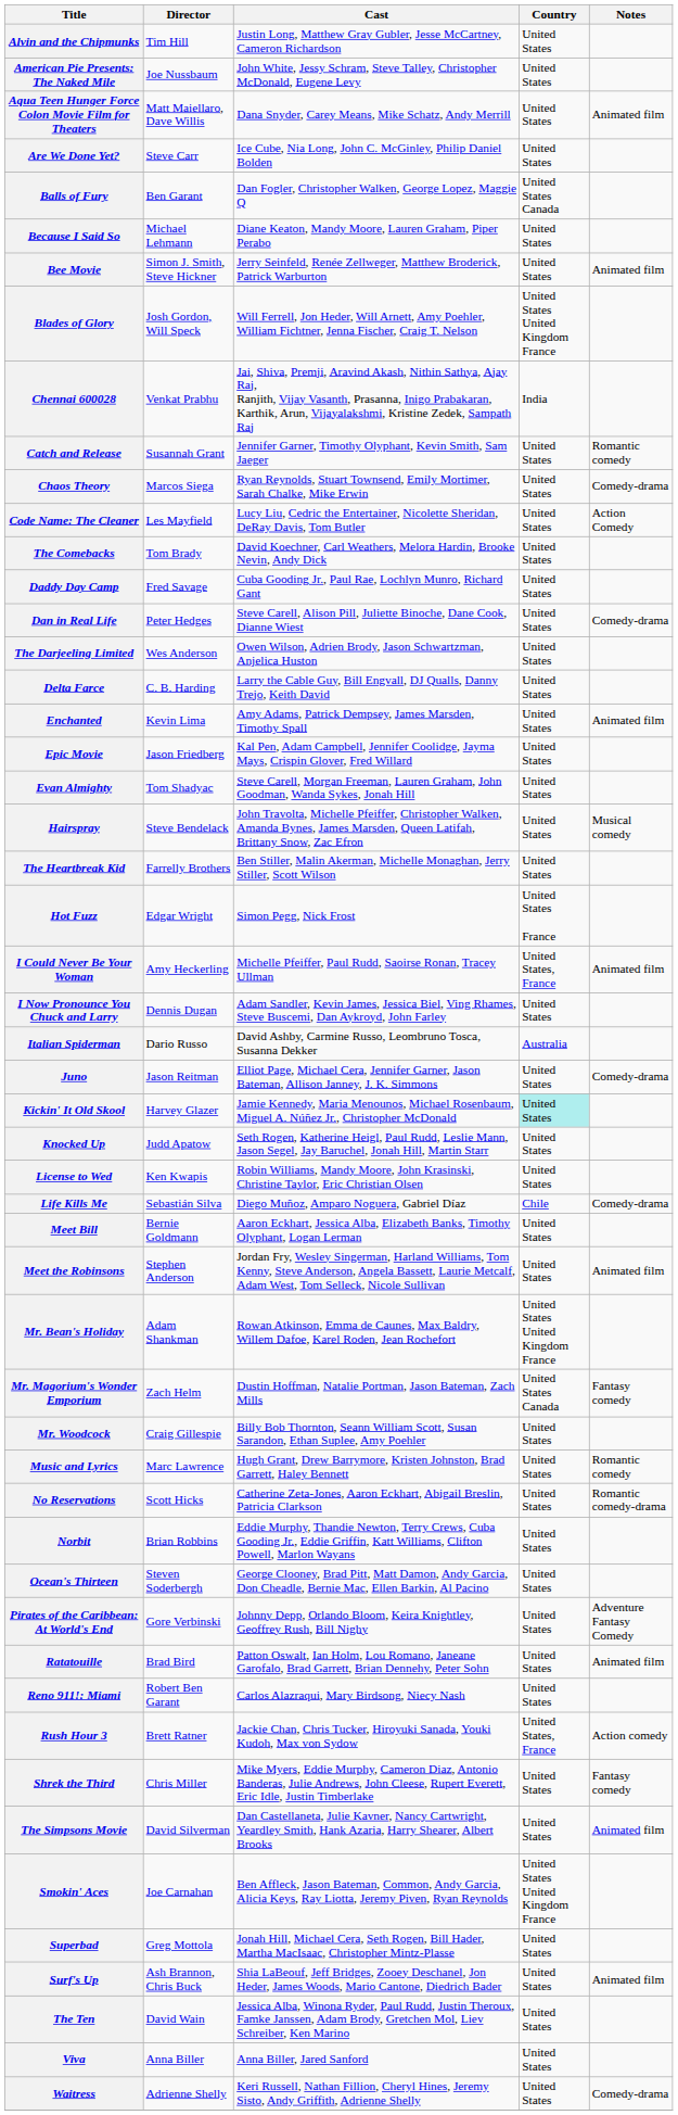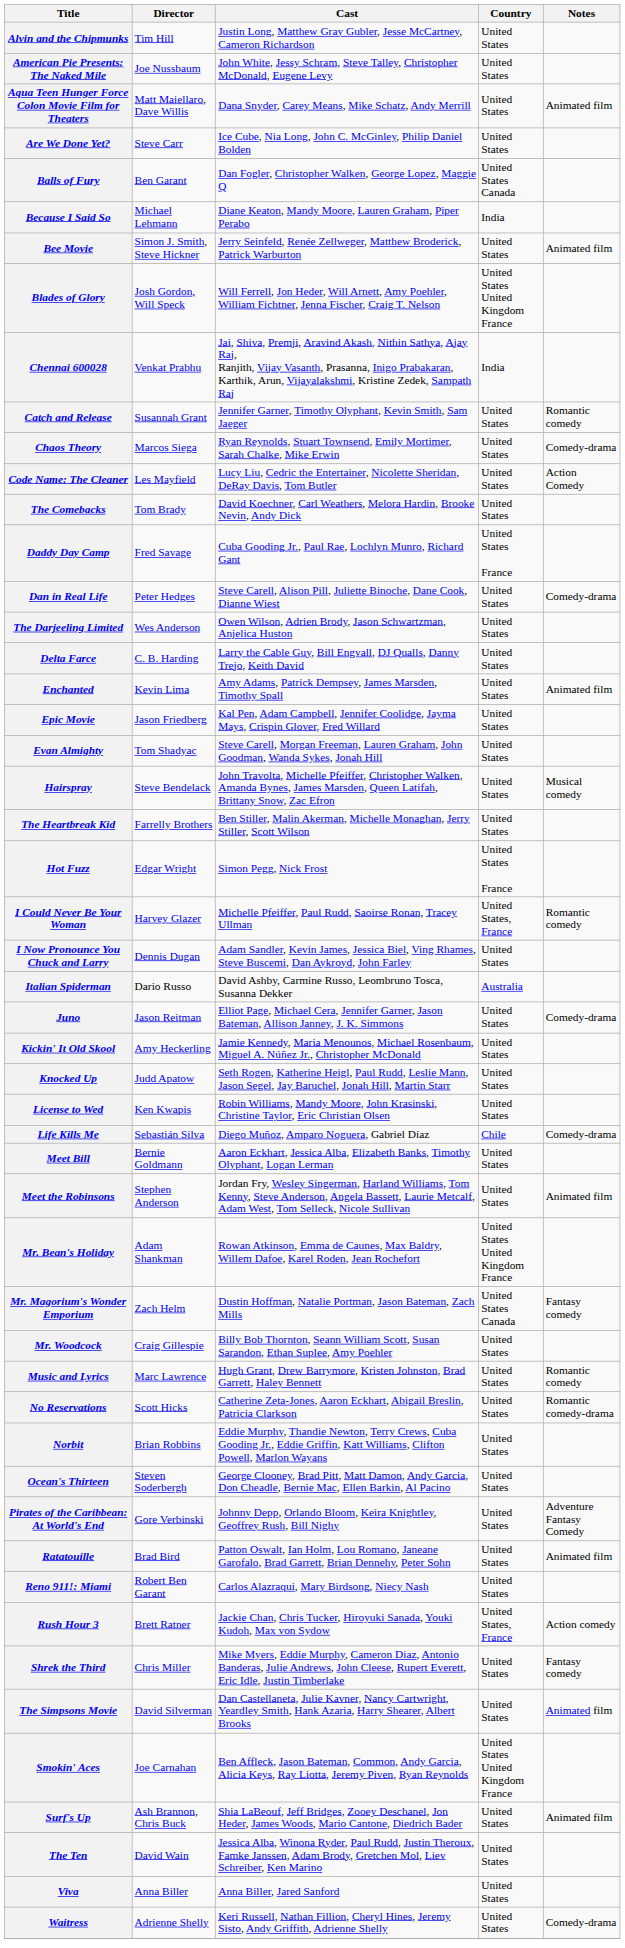 <table class="wikitable sortable">
 <tr>
 <th scope="col">Title</th>
 <th scope="col">Director</th>
 <th scope="col" class="unsortable">Cast</th>
 <th scope="col">Country</th>
 <th scope="col" class="unsortable">Notes</th>
 </tr>
 <tr>
 <th><em><a href='#'>Alvin and the Chipmunks</a></em></th>
 <td><a href='#'>Tim Hill</a></td>
 <td><a href='#'>Justin Long</a>, <a href='#'>Matthew Gray Gubler</a>, <a href='#'>Jesse McCartney</a>, <a href='#'>Cameron Richardson</a></td>
 <td>United States</td>
 <td></td>
 </tr>
 <tr>
 <th><em><a href='#'>American Pie Presents: The Naked Mile</a></em></th>
 <td><a href='#'>Joe Nussbaum</a></td>
 <td><a href='#'>John White</a>, <a href='#'>Jessy Schram</a>, <a href='#'>Steve Talley</a>, <a href='#'>Christopher McDonald</a>, <a href='#'>Eugene Levy</a></td>
 <td>United States</td>
 <td></td>
 </tr>
 <tr>
 <th><em><a href='#'>Aqua Teen Hunger Force Colon Movie Film for Theaters</a></em></th>
 <td><a href='#'>Matt Maiellaro</a>, <a href='#'>Dave Willis</a></td>
 <td><a href='#'>Dana Snyder</a>, <a href='#'>Carey Means</a>, <a href='#'>Mike Schatz</a>, <a href='#'>Andy Merrill</a></td>
 <td>United States</td>
 <td>Animated film </td>
 </tr>
 <tr>
 <th><em><a href='#'>Are We Done Yet?</a></em></th>
 <td><a href='#'>Steve Carr</a></td>
 <td><a href='#'>Ice Cube</a>, <a href='#'>Nia Long</a>, <a href='#'>John C. McGinley</a>, <a href='#'>Philip Daniel Bolden</a></td>
 <td>United States</td>
 <td></td>
 </tr>
 <tr>
 <th><em><a href='#'>Balls of Fury</a></em></th>
 <td><a href='#'>Ben Garant</a></td>
 <td><a href='#'>Dan Fogler</a>, <a href='#'>Christopher Walken</a>, <a href='#'>George Lopez</a>, <a href='#'>Maggie Q</a></td>
 <td>United States<br>Canada</td>
 <td></td>
 </tr>
 <tr>
 <th><em><a href='#'>Because I Said So</a></em></th>
 <td><a href='#'>Michael Lehmann</a></td>
 <td><a href='#'>Diane Keaton</a>, <a href='#'>Mandy Moore</a>, <a href='#'>Lauren Graham</a>, <a href='#'>Piper Perabo</a></td>
-<td>United States</td>
+<td>India</td>
 <td></td>
 </tr>
 <tr>
 <th><em><a href='#'>Bee Movie</a></em></th>
 <td><a href='#'>Simon J. Smith</a>, <a href='#'>Steve Hickner</a></td>
 <td><a href='#'>Jerry Seinfeld</a>, <a href='#'>Renée Zellweger</a>, <a href='#'>Matthew Broderick</a>, <a href='#'>Patrick Warburton</a></td>
 <td>United States</td>
 <td>Animated film </td>
 </tr>
 <tr>
 <th><em><a href='#'>Blades of Glory</a></em></th>
 <td><a href='#'>Josh Gordon, Will Speck</a></td>
 <td><a href='#'>Will Ferrell</a>, <a href='#'>Jon Heder</a>, <a href='#'>Will Arnett</a>, <a href='#'>Amy Poehler</a>, <a href='#'>William Fichtner</a>, <a href='#'>Jenna Fischer</a>, <a href='#'>Craig T. Nelson</a></td>
 <td>United States<br>United Kingdom<br>France</td>
 <td></td>
 </tr>
 <tr>
 <th><em><a href='#'>Chennai 600028</a></em></th>
 <td><a href='#'>Venkat Prabhu</a></td>
 <td><a href='#'>Jai</a>, <a href='#'>Shiva</a>, <a href='#'>Premji</a>, <a href='#'>Aravind Akash</a>, <a href='#'>Nithin Sathya</a>, <a href='#'>Ajay Raj</a>,<br>Ranjith, <a href='#'>Vijay Vasanth</a>, Prasanna, <a href='#'>Inigo Prabakaran</a>, Karthik, Arun, <a href='#'>Vijayalakshmi</a>, Kristine Zedek, <a href='#'>Sampath Raj</a></td>
 <td>India</td>
 <td></td>
 </tr>
 <tr>
 <th><em><a href='#'>Catch and Release</a></em></th>
 <td><a href='#'>Susannah Grant</a></td>
 <td><a href='#'>Jennifer Garner</a>, <a href='#'>Timothy Olyphant</a>, <a href='#'>Kevin Smith</a>, <a href='#'>Sam Jaeger</a></td>
 <td>United States</td>
 <td>Romantic comedy </td>
 </tr>
 <tr>
 <th><em><a href='#'>Chaos Theory</a></em></th>
 <td><a href='#'>Marcos Siega</a></td>
 <td><a href='#'>Ryan Reynolds</a>, <a href='#'>Stuart Townsend</a>, <a href='#'>Emily Mortimer</a>, <a href='#'>Sarah Chalke</a>, <a href='#'>Mike Erwin</a></td>
 <td>United States</td>
 <td>Comedy-drama </td>
 </tr>
 <tr>
 <th><em><a href='#'>Code Name: The Cleaner</a></em></th>
 <td><a href='#'>Les Mayfield</a></td>
 <td><a href='#'>Lucy Liu</a>, <a href='#'>Cedric the Entertainer</a>, <a href='#'>Nicolette Sheridan</a>, <a href='#'>DeRay Davis</a>, <a href='#'>Tom Butler</a></td>
 <td>United States</td>
 <td>Action Comedy </td>
 </tr>
 <tr>
 <th><em><a href='#'>The Comebacks</a></em></th>
 <td><a href='#'>Tom Brady</a></td>
 <td><a href='#'>David Koechner</a>, <a href='#'>Carl Weathers</a>, <a href='#'>Melora Hardin</a>, <a href='#'>Brooke Nevin</a>, <a href='#'>Andy Dick</a></td>
 <td>United States</td>
 <td></td>
 </tr>
 <tr>
 <th><em><a href='#'>Daddy Day Camp</a></em></th>
 <td><a href='#'>Fred Savage</a></td>
 <td><a href='#'>Cuba Gooding Jr.</a>, <a href='#'>Paul Rae</a>, <a href='#'>Lochlyn Munro</a>, <a href='#'>Richard Gant</a></td>
-<td>United States</td>
+<td>United States<br><br>France</td>
 <td></td>
 </tr>
 <tr>
 <th><em><a href='#'>Dan in Real Life</a></em></th>
 <td><a href='#'>Peter Hedges</a></td>
 <td><a href='#'>Steve Carell</a>, <a href='#'>Alison Pill</a>, <a href='#'>Juliette Binoche</a>, <a href='#'>Dane Cook</a>, <a href='#'>Dianne Wiest</a></td>
 <td>United States</td>
 <td>Comedy-drama </td>
 </tr>
 <tr>
 <th><em><a href='#'>The Darjeeling Limited</a></em></th>
 <td><a href='#'>Wes Anderson</a></td>
 <td><a href='#'>Owen Wilson</a>, <a href='#'>Adrien Brody</a>, <a href='#'>Jason Schwartzman</a>, <a href='#'>Anjelica Huston</a></td>
 <td>United States</td>
 <td></td>
 </tr>
 <tr>
 <th><em><a href='#'>Delta Farce</a></em></th>
 <td><a href='#'>C. B. Harding</a></td>
 <td><a href='#'>Larry the Cable Guy</a>, <a href='#'>Bill Engvall</a>, <a href='#'>DJ Qualls</a>, <a href='#'>Danny Trejo</a>, <a href='#'>Keith David</a></td>
 <td>United States</td>
 <td></td>
 </tr>
 <tr>
 <th><em><a href='#'>Enchanted</a></em></th>
 <td><a href='#'>Kevin Lima</a></td>
 <td><a href='#'>Amy Adams</a>, <a href='#'>Patrick Dempsey</a>, <a href='#'>James Marsden</a>, <a href='#'>Timothy Spall</a></td>
 <td>United States</td>
 <td>Animated film </td>
 </tr>
 <tr>
 <th><em><a href='#'>Epic Movie</a></em></th>
 <td><a href='#'>Jason Friedberg</a></td>
 <td><a href='#'>Kal Pen</a>, <a href='#'>Adam Campbell</a>, <a href='#'>Jennifer Coolidge</a>, <a href='#'>Jayma Mays</a>, <a href='#'>Crispin Glover</a>, <a href='#'>Fred Willard</a></td>
 <td>United States</td>
 <td></td>
 </tr>
 <tr>
 <th><em><a href='#'>Evan Almighty</a></em></th>
 <td><a href='#'>Tom Shadyac</a></td>
 <td><a href='#'>Steve Carell</a>, <a href='#'>Morgan Freeman</a>, <a href='#'>Lauren Graham</a>, <a href='#'>John Goodman</a>, <a href='#'>Wanda Sykes</a>, <a href='#'>Jonah Hill</a></td>
 <td>United States</td>
 <td></td>
 </tr>
 <tr>
 <th><em><a href='#'>Hairspray</a></em></th>
 <td><a href='#'>Steve Bendelack</a></td>
 <td><a href='#'>John Travolta</a>, <a href='#'>Michelle Pfeiffer</a>, <a href='#'>Christopher Walken</a>, <a href='#'>Amanda Bynes</a>, <a href='#'>James Marsden</a>, <a href='#'>Queen Latifah</a>, <a href='#'>Brittany Snow</a>, <a href='#'>Zac Efron</a></td>
 <td>United States</td>
 <td>Musical comedy </td>
 </tr>
 <tr>
 <th><em><a href='#'>The Heartbreak Kid</a></em></th>
 <td><a href='#'>Farrelly Brothers</a></td>
 <td><a href='#'>Ben Stiller</a>, <a href='#'>Malin Akerman</a>, <a href='#'>Michelle Monaghan</a>, <a href='#'>Jerry Stiller</a>, <a href='#'>Scott Wilson</a></td>
 <td>United States</td>
 <td></td>
 </tr>
 <tr>
 <th><em><a href='#'>Hot Fuzz</a></em></th>
 <td><a href='#'>Edgar Wright</a></td>
 <td><a href='#'>Simon Pegg</a>, <a href='#'>Nick Frost</a></td>
 <td>United States<br><br>France</td>
 <td></td>
 </tr>
 <tr>
 <th><em><a href='#'>I Could Never Be Your Woman</a></em></th>
-<td><a href='#'>Amy Heckerling</a></td>
+<td><a href='#'>Harvey Glazer</a></td>
 <td><a href='#'>Michelle Pfeiffer</a>, <a href='#'>Paul Rudd</a>, <a href='#'>Saoirse Ronan</a>, <a href='#'>Tracey Ullman</a></td>
 <td>United States, <a href='#'>France</a></td>
-<td>Animated film </td>
+<td>Romantic comedy </td>
 </tr>
 <tr>
 <th><em><a href='#'>I Now Pronounce You Chuck and Larry</a></em></th>
 <td><a href='#'>Dennis Dugan</a></td>
 <td><a href='#'>Adam Sandler</a>, <a href='#'>Kevin James</a>, <a href='#'>Jessica Biel</a>, <a href='#'>Ving Rhames</a>, <a href='#'>Steve Buscemi</a>, <a href='#'>Dan Aykroyd</a>, <a href='#'>John Farley</a></td>
 <td>United States</td>
 <td></td>
 </tr>
 <tr>
 <th><em><a href='#'>Italian Spiderman</a></em></th>
 <td>Dario Russo</td>
 <td>David Ashby, Carmine Russo, Leombruno Tosca, Susanna Dekker</td>
 <td><a href='#'>Australia</a></td>
 <td></td>
 </tr>
 <tr>
 <th><em><a href='#'>Juno</a></em></th>
 <td><a href='#'>Jason Reitman</a></td>
 <td><a href='#'>Elliot Page</a>, <a href='#'>Michael Cera</a>, <a href='#'>Jennifer Garner</a>, <a href='#'>Jason Bateman</a>, <a href='#'>Allison Janney</a>, <a href='#'>J. K. Simmons</a></td>
 <td>United States</td>
 <td>Comedy-drama </td>
 </tr>
 <tr>
 <th><em><a href='#'>Kickin' It Old Skool</a></em></th>
-<td><a href='#'>Harvey Glazer</a></td>
+<td><a href='#'>Amy Heckerling</a></td>
 <td><a href='#'>Jamie Kennedy</a>, <a href='#'>Maria Menounos</a>, <a href='#'>Michael Rosenbaum</a>, <a href='#'>Miguel A. Núñez Jr.</a>, <a href='#'>Christopher McDonald</a></td>
-<td style="background: paleturquoise;">United States</td>
+<td>United States</td>
 <td></td>
 </tr>
 <tr>
 <th><em><a href='#'>Knocked Up</a></em></th>
 <td><a href='#'>Judd Apatow</a></td>
 <td><a href='#'>Seth Rogen</a>, <a href='#'>Katherine Heigl</a>, <a href='#'>Paul Rudd</a>, <a href='#'>Leslie Mann</a>, <a href='#'>Jason Segel</a>, <a href='#'>Jay Baruchel</a>, <a href='#'>Jonah Hill</a>, <a href='#'>Martin Starr</a></td>
 <td>United States</td>
 <td></td>
 </tr>
 <tr>
 <th><em><a href='#'>License to Wed</a></em></th>
 <td><a href='#'>Ken Kwapis</a></td>
 <td><a href='#'>Robin Williams</a>, <a href='#'>Mandy Moore</a>, <a href='#'>John Krasinski</a>, <a href='#'>Christine Taylor</a>, <a href='#'>Eric Christian Olsen</a></td>
 <td>United States</td>
 <td></td>
 </tr>
 <tr>
 <th><em><a href='#'>Life Kills Me</a></em></th>
 <td><a href='#'>Sebastián Silva</a></td>
 <td><a href='#'>Diego Muñoz</a>, <a href='#'>Amparo Noguera</a>, Gabriel Díaz</td>
 <td><a href='#'>Chile</a></td>
 <td>Comedy-drama </td>
 </tr>
 <tr>
 <th><em><a href='#'>Meet Bill</a></em></th>
 <td><a href='#'>Bernie Goldmann</a></td>
 <td><a href='#'>Aaron Eckhart</a>, <a href='#'>Jessica Alba</a>, <a href='#'>Elizabeth Banks</a>, <a href='#'>Timothy Olyphant</a>, <a href='#'>Logan Lerman</a></td>
 <td>United States</td>
 <td></td>
 </tr>
 <tr>
 <th><em><a href='#'>Meet the Robinsons</a></em></th>
 <td><a href='#'>Stephen Anderson</a></td>
 <td>Jordan Fry, <a href='#'>Wesley Singerman</a>, <a href='#'>Harland Williams</a>, <a href='#'>Tom Kenny</a>, <a href='#'>Steve Anderson</a>, <a href='#'>Angela Bassett</a>, <a href='#'>Laurie Metcalf</a>, <a href='#'>Adam West</a>, <a href='#'>Tom Selleck</a>, <a href='#'>Nicole Sullivan</a></td>
 <td>United States</td>
 <td>Animated film </td>
 </tr>
 <tr>
 <th><em><a href='#'>Mr. Bean's Holiday</a></em></th>
 <td><a href='#'>Adam Shankman</a></td>
 <td><a href='#'>Rowan Atkinson</a>, <a href='#'>Emma de Caunes</a>, <a href='#'>Max Baldry</a>, <a href='#'>Willem Dafoe</a>, <a href='#'>Karel Roden</a>, <a href='#'>Jean Rochefort</a></td>
 <td>United States<br>United Kingdom<br>France</td>
 <td></td>
 </tr>
 <tr>
 <th><em><a href='#'>Mr. Magorium's Wonder Emporium</a></em></th>
 <td><a href='#'>Zach Helm</a></td>
 <td><a href='#'>Dustin Hoffman</a>, <a href='#'>Natalie Portman</a>, <a href='#'>Jason Bateman</a>, <a href='#'>Zach Mills</a></td>
 <td>United States<br>Canada</td>
 <td>Fantasy comedy </td>
 </tr>
 <tr>
 <th><em><a href='#'>Mr. Woodcock</a></em></th>
 <td><a href='#'>Craig Gillespie</a></td>
 <td><a href='#'>Billy Bob Thornton</a>, <a href='#'>Seann William Scott</a>, <a href='#'>Susan Sarandon</a>, <a href='#'>Ethan Suplee</a>, <a href='#'>Amy Poehler</a></td>
 <td>United States</td>
 <td></td>
 </tr>
 <tr>
 <th><em><a href='#'>Music and Lyrics</a></em></th>
 <td><a href='#'>Marc Lawrence</a></td>
 <td><a href='#'>Hugh Grant</a>, <a href='#'>Drew Barrymore</a>, <a href='#'>Kristen Johnston</a>, <a href='#'>Brad Garrett</a>, <a href='#'>Haley Bennett</a></td>
 <td>United States</td>
 <td>Romantic comedy </td>
 </tr>
 <tr>
 <th><em><a href='#'>No Reservations</a></em></th>
 <td><a href='#'>Scott Hicks</a></td>
 <td><a href='#'>Catherine Zeta-Jones</a>, <a href='#'>Aaron Eckhart</a>, <a href='#'>Abigail Breslin</a>, <a href='#'>Patricia Clarkson</a></td>
 <td>United States</td>
 <td>Romantic comedy-drama  </td>
 </tr>
 <tr>
 <th><em><a href='#'>Norbit</a></em></th>
 <td><a href='#'>Brian Robbins</a></td>
 <td><a href='#'>Eddie Murphy</a>, <a href='#'>Thandie Newton</a>, <a href='#'>Terry Crews</a>, <a href='#'>Cuba Gooding Jr.</a>, <a href='#'>Eddie Griffin</a>, <a href='#'>Katt Williams</a>, <a href='#'>Clifton Powell</a>, <a href='#'>Marlon Wayans</a></td>
 <td>United States</td>
 <td></td>
 </tr>
 <tr>
 <th><em><a href='#'>Ocean's Thirteen</a></em></th>
 <td><a href='#'>Steven Soderbergh</a></td>
 <td><a href='#'>George Clooney</a>, <a href='#'>Brad Pitt</a>, <a href='#'>Matt Damon</a>, <a href='#'>Andy Garcia</a>, <a href='#'>Don Cheadle</a>, <a href='#'>Bernie Mac</a>, <a href='#'>Ellen Barkin</a>, <a href='#'>Al Pacino</a></td>
 <td>United States</td>
 <td></td>
 </tr>
 <tr>
 <th><em><a href='#'>Pirates of the Caribbean: At World's End</a></em></th>
 <td><a href='#'>Gore Verbinski</a></td>
 <td><a href='#'>Johnny Depp</a>, <a href='#'>Orlando Bloom</a>, <a href='#'>Keira Knightley</a>, <a href='#'>Geoffrey Rush</a>, <a href='#'>Bill Nighy</a></td>
 <td>United States</td>
 <td>Adventure Fantasy Comedy </td>
 </tr>
 <tr>
 <th><em><a href='#'>Ratatouille</a></em></th>
 <td><a href='#'>Brad Bird</a></td>
 <td><a href='#'>Patton Oswalt</a>, <a href='#'>Ian Holm</a>, <a href='#'>Lou Romano</a>, <a href='#'>Janeane Garofalo</a>, <a href='#'>Brad Garrett</a>, <a href='#'>Brian Dennehy</a>, <a href='#'>Peter Sohn</a></td>
 <td>United States</td>
 <td>Animated film </td>
 </tr>
 <tr>
 <th><em><a href='#'>Reno 911!: Miami</a></em></th>
 <td><a href='#'>Robert Ben Garant</a></td>
 <td><a href='#'>Carlos Alazraqui</a>, <a href='#'>Mary Birdsong</a>, <a href='#'>Niecy Nash</a></td>
 <td>United States</td>
 <td></td>
 </tr>
 <tr>
 <th><em><a href='#'>Rush Hour 3</a></em></th>
 <td><a href='#'>Brett Ratner</a></td>
 <td><a href='#'>Jackie Chan</a>, <a href='#'>Chris Tucker</a>, <a href='#'>Hiroyuki Sanada</a>, <a href='#'>Youki Kudoh</a>, <a href='#'>Max von Sydow</a></td>
 <td>United States, <a href='#'>France</a></td>
 <td>Action comedy </td>
 </tr>
 <tr>
 <th><em><a href='#'>Shrek the Third</a></em></th>
 <td><a href='#'>Chris Miller</a></td>
 <td><a href='#'>Mike Myers</a>, <a href='#'>Eddie Murphy</a>, <a href='#'>Cameron Diaz</a>, <a href='#'>Antonio Banderas</a>, <a href='#'>Julie Andrews</a>, <a href='#'>John Cleese</a>, <a href='#'>Rupert Everett</a>, <a href='#'>Eric Idle</a>, <a href='#'>Justin Timberlake</a></td>
 <td>United States</td>
 <td>Fantasy comedy </td>
 </tr>
 <tr>
 <th><em><a href='#'>The Simpsons Movie</a></em></th>
 <td><a href='#'>David Silverman</a></td>
 <td><a href='#'>Dan Castellaneta</a>, <a href='#'>Julie Kavner</a>, <a href='#'>Nancy Cartwright</a>, <a href='#'>Yeardley Smith</a>, <a href='#'>Hank Azaria</a>, <a href='#'>Harry Shearer</a>, <a href='#'>Albert Brooks</a></td>
 <td>United States</td>
 <td><a href='#'>Animated</a> film </td>
 </tr>
 <tr>
 <th><em><a href='#'>Smokin' Aces</a></em></th>
 <td><a href='#'>Joe Carnahan</a></td>
 <td><a href='#'>Ben Affleck</a>, <a href='#'>Jason Bateman</a>, <a href='#'>Common</a>, <a href='#'>Andy Garcia</a>, <a href='#'>Alicia Keys</a>, <a href='#'>Ray Liotta</a>, <a href='#'>Jeremy Piven</a>, <a href='#'>Ryan Reynolds</a></td>
 <td>United States<br>United Kingdom<br>France</td>
 <td></td>
 </tr>
 <tr>
-<th><em><a href='#'>Superbad</a></em></th>
-<td><a href='#'>Greg Mottola</a></td>
-<td><a href='#'>Jonah Hill</a>, <a href='#'>Michael Cera</a>, <a href='#'>Seth Rogen</a>, <a href='#'>Bill Hader</a>, <a href='#'>Martha MacIsaac</a>, <a href='#'>Christopher Mintz-Plasse</a></td>
-<td>United States</td>
-<td></td>
-</tr>
-<tr>
 <th><em><a href='#'>Surf's Up</a></em></th>
 <td><a href='#'>Ash Brannon</a>, <a href='#'>Chris Buck</a></td>
 <td><a href='#'>Shia LaBeouf</a>, <a href='#'>Jeff Bridges</a>, <a href='#'>Zooey Deschanel</a>, <a href='#'>Jon Heder</a>, <a href='#'>James Woods</a>, <a href='#'>Mario Cantone</a>, <a href='#'>Diedrich Bader</a></td>
 <td>United States</td>
 <td>Animated film </td>
 </tr>
 <tr>
 <th><em><a href='#'>The Ten</a></em></th>
 <td><a href='#'>David Wain</a></td>
 <td><a href='#'>Jessica Alba</a>, <a href='#'>Winona Ryder</a>, <a href='#'>Paul Rudd</a>, <a href='#'>Justin Theroux</a>, <a href='#'>Famke Janssen</a>, <a href='#'>Adam Brody</a>, <a href='#'>Gretchen Mol</a>, <a href='#'>Liev Schreiber</a>, <a href='#'>Ken Marino</a></td>
 <td>United States</td>
 <td></td>
 </tr>
 <tr>
 <th><em><a href='#'>Viva</a></em></th>
 <td><a href='#'>Anna Biller</a></td>
 <td><a href='#'>Anna Biller</a>, <a href='#'>Jared Sanford</a></td>
 <td>United States</td>
 <td></td>
 </tr>
 <tr>
 <th><em><a href='#'>Waitress</a></em></th>
 <td><a href='#'>Adrienne Shelly</a></td>
 <td><a href='#'>Keri Russell</a>, <a href='#'>Nathan Fillion</a>, <a href='#'>Cheryl Hines</a>, <a href='#'>Jeremy Sisto</a>, <a href='#'>Andy Griffith</a>, <a href='#'>Adrienne Shelly</a></td>
 <td>United States</td>
 <td>Comedy-drama </td>
 </tr>
 <tr>
 </tr>
 </table>
